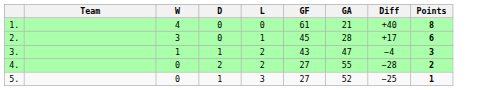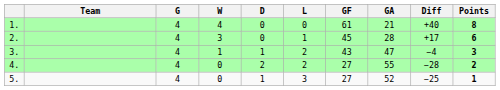 <table class=wikitable style="text-align:center">
 <tr bgcolor="#DCDCDC">
 <th width="25"></th>
 <th width="200">Team</th>
+<th width="60">G</th>
 <th width="60">W</th>
 <th width="60">D</th>
 <th width="60">L</th>
 <th width="60">GF</th>
 <th width="60">GA</th>
 <th width="60">Diff</th>
 <th width="60">Points</th>
 </tr>
 <tr bgcolor=#AAFFAA>
 <td>1.</td>
 <td align=left></td>
 <td>4</td>
+<td>4</td>
 <td>0</td>
 <td>0</td>
 <td>61</td>
 <td>21</td>
 <td>+40</td>
 <td><strong>8</strong></td>
 </tr>
 <tr bgcolor=#AAFFAA>
 <td>2.</td>
 <td align=left></td>
+<td>4</td>
 <td>3</td>
 <td>0</td>
 <td>1</td>
 <td>45</td>
 <td>28</td>
 <td>+17</td>
 <td><strong>6</strong></td>
 </tr>
 <tr bgcolor=#AAFFAA>
 <td>3.</td>
 <td align=left></td>
+<td>4</td>
 <td>1</td>
 <td>1</td>
 <td>2</td>
 <td>43</td>
 <td>47</td>
 <td>−4</td>
 <td><strong>3</strong></td>
 </tr>
 <tr bgcolor=#AAFFAA>
 <td>4.</td>
 <td align=left></td>
+<td>4</td>
 <td>0</td>
 <td>2</td>
 <td>2</td>
 <td>27</td>
 <td>55</td>
 <td>−28</td>
 <td><strong>2</strong></td>
 </tr>
 <tr>
 <td>5.</td>
 <td align=left></td>
+<td>4</td>
 <td>0</td>
 <td>1</td>
 <td>3</td>
 <td>27</td>
 <td>52</td>
 <td>−25</td>
 <td><strong>1</strong></td>
 </tr>
 </table>
